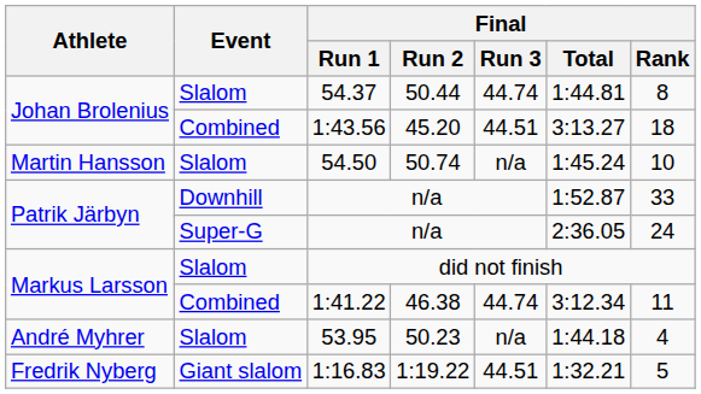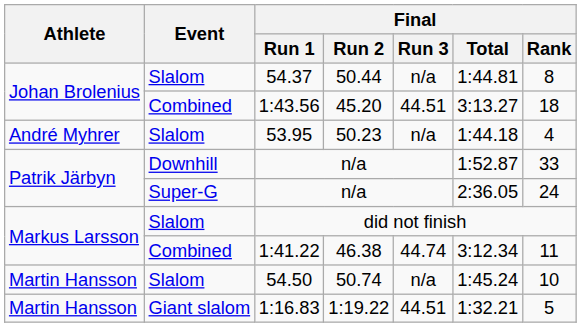 <table class="wikitable" style="font-size:90%">
 <tr>
 <th rowspan="2">Athlete</th>
 <th rowspan="2">Event</th>
 <th colspan="5">Final</th>
 </tr>
 <tr>
 <th>Run 1</th>
 <th>Run 2</th>
 <th>Run 3</th>
 <th>Total</th>
 <th>Rank</th>
 </tr>
 <tr>
 <td rowspan=2><a href='#'>Johan Brolenius</a></td>
 <td><a href='#'>Slalom</a></td>
 <td align="center">54.37</td>
 <td align="center">50.44</td>
-<td align="center">44.74</td>
+<td align="center">n/a</td>
 <td align="center">1:44.81</td>
 <td align="center">8</td>
 </tr>
 <tr>
 <td><a href='#'>Combined</a></td>
 <td align="center">1:43.56</td>
 <td align="center">45.20</td>
 <td align="center">44.51</td>
 <td align="center">3:13.27</td>
 <td align="center">18</td>
 </tr>
 <tr>
-<td><a href='#'>Martin Hansson</a></td>
+<td><a href='#'>André Myhrer</a></td>
 <td><a href='#'>Slalom</a></td>
-<td align="center">54.50</td>
-<td align="center">50.74</td>
+<td align="center">53.95</td>
+<td align="center">50.23</td>
 <td align="center">n/a</td>
-<td align="center">1:45.24</td>
-<td align="center">10</td>
+<td align="center">1:44.18</td>
+<td align="center">4</td>
 </tr>
 <tr>
 <td rowspan=2><a href='#'>Patrik Järbyn</a></td>
 <td><a href='#'>Downhill</a></td>
 <td colspan=3 align="center">n/a</td>
 <td align="center">1:52.87</td>
 <td align="center">33</td>
 </tr>
 <tr>
 <td><a href='#'>Super-G</a></td>
 <td colspan=3 align="center">n/a</td>
 <td align="center">2:36.05</td>
 <td align="center">24</td>
 </tr>
 <tr>
 <td rowspan=2><a href='#'>Markus Larsson</a></td>
 <td><a href='#'>Slalom</a></td>
 <td colspan=5 align="center">did not finish</td>
 </tr>
 <tr>
 <td><a href='#'>Combined</a></td>
 <td align="center">1:41.22</td>
 <td align="center">46.38</td>
 <td align="center">44.74</td>
 <td align="center">3:12.34</td>
 <td align="center">11</td>
 </tr>
 <tr>
-<td><a href='#'>André Myhrer</a></td>
+<td><a href='#'>Martin Hansson</a></td>
 <td><a href='#'>Slalom</a></td>
-<td align="center">53.95</td>
-<td align="center">50.23</td>
+<td align="center">54.50</td>
+<td align="center">50.74</td>
 <td align="center">n/a</td>
-<td align="center">1:44.18</td>
-<td align="center">4</td>
+<td align="center">1:45.24</td>
+<td align="center">10</td>
 </tr>
 <tr>
-<td><a href='#'>Fredrik Nyberg</a></td>
+<td><a href='#'>Martin Hansson</a></td>
 <td><a href='#'>Giant slalom</a></td>
 <td align="center">1:16.83</td>
 <td align="center">1:19.22</td>
 <td align="center">44.51</td>
 <td align="center">1:32.21</td>
 <td align="center">5</td>
 </tr>
 </table>
